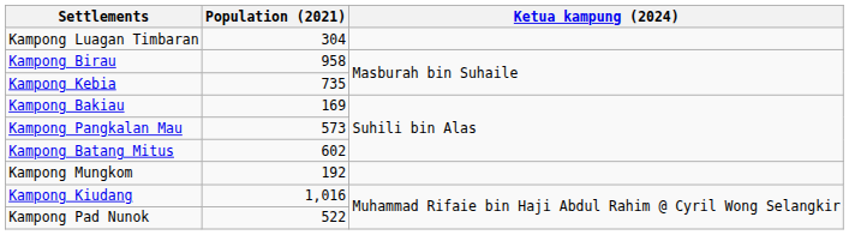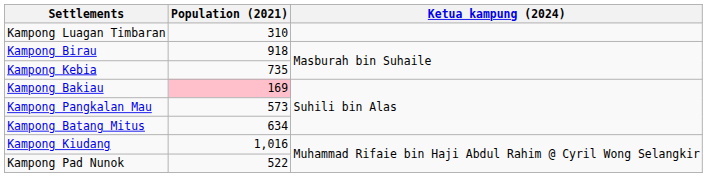 <table class="wikitable">
 <tr>
 <th>Settlements</th>
 <th>Population (2021)</th>
 <th><a href='#'>Ketua kampung</a> (2024)</th>
 </tr>
 <tr>
 <td>Kampong Luagan Timbaran</td>
-<td align="right">304</td>
+<td align="right">310</td>
 <td></td>
 </tr>
 <tr>
 <td><a href='#'>Kampong Birau</a></td>
-<td align="right">958</td>
+<td align="right">918</td>
 <td rowspan="2">Masburah bin Suhaile</td>
 </tr>
 <tr>
 <td><a href='#'>Kampong Kebia</a></td>
 <td align="right">735</td>
 </tr>
 <tr>
 <td><a href='#'>Kampong Bakiau</a></td>
-<td align="right">169</td>
+<td align="right" style="background: pink;">169</td>
 <td rowspan="3">Suhili bin Alas</td>
 </tr>
 <tr>
 <td><a href='#'>Kampong Pangkalan Mau</a></td>
 <td align="right">573</td>
 </tr>
 <tr>
 <td><a href='#'>Kampong Batang Mitus</a></td>
-<td align="right">602</td>
-</tr>
-<tr>
-<td>Kampong Mungkom</td>
-<td align="right">192</td>
-<td></td>
+<td align="right">634</td>
 </tr>
 <tr>
 <td><a href='#'>Kampong Kiudang</a></td>
 <td align="right">1,016</td>
 <td rowspan="2">Muhammad Rifaie bin Haji Abdul Rahim @ Cyril Wong Selangkir</td>
 </tr>
 <tr>
 <td>Kampong Pad Nunok</td>
 <td align="right">522</td>
 </tr>
 </table>
